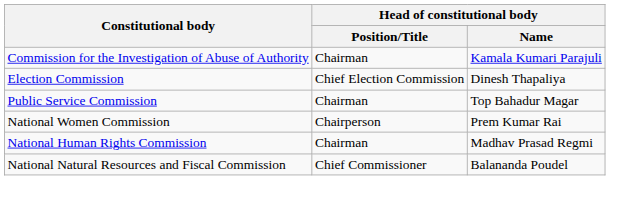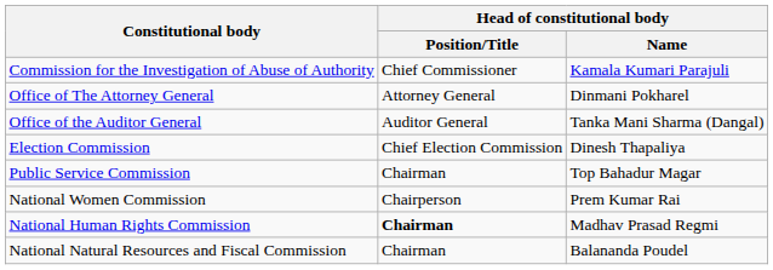 <table class="wikitable">
 <tr>
 <th rowspan="2">Constitutional body</th>
 <th colspan="2">Head of constitutional body</th>
 </tr>
 <tr>
 <th>Position/Title</th>
 <th>Name</th>
 </tr>
 <tr>
 <td><a href='#'>Commission for the Investigation of Abuse of Authority</a></td>
-<td>Chairman</td>
+<td>Chief Commissioner</td>
 <td><a href='#'>Kamala Kumari Parajuli</a></td>
+</tr>
+<tr>
+<td><a href='#'>Office of The Attorney General</a></td>
+<td>Attorney General</td>
+<td>Dinmani Pokharel</td>
+</tr>
+<tr>
+<td><a href='#'>Office of the Auditor General</a></td>
+<td>Auditor General</td>
+<td>Tanka Mani Sharma (Dangal)</td>
 </tr>
 <tr>
 <td><a href='#'>Election Commission</a></td>
 <td>Chief Election Commission</td>
 <td>Dinesh Thapaliya</td>
 </tr>
 <tr>
 <td><a href='#'>Public Service Commission</a></td>
 <td>Chairman</td>
 <td>Top Bahadur Magar</td>
 </tr>
 <tr>
 <td>National Women Commission</td>
 <td>Chairperson</td>
 <td>Prem Kumar Rai</td>
 </tr>
 <tr>
 <td><a href='#'>National Human Rights Commission</a></td>
-<td>Chairman</td>
+<td><strong>Chairman</strong></td>
 <td>Madhav Prasad Regmi</td>
 </tr>
 <tr>
 <td>National Natural Resources and Fiscal Commission</td>
-<td>Chief Commissioner</td>
+<td>Chairman</td>
 <td>Balananda Poudel</td>
 </tr>
 </table>
